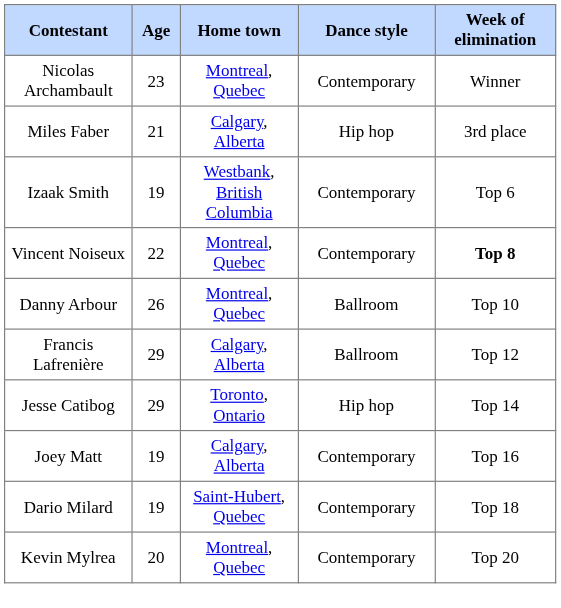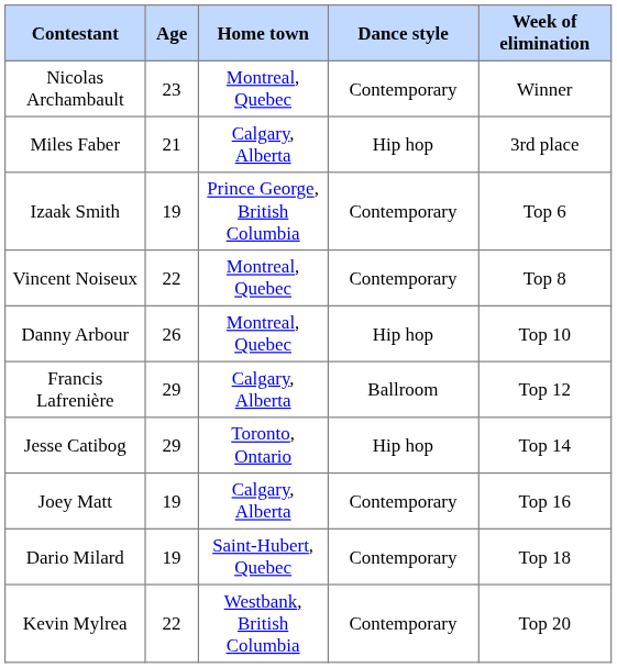 <table border="1" cellpadding="4" cellspacing="0" style="text-align:center; font-size:90%; border-collapse:collapse;" width=75%>
 <tr style="background:#C1D8FF;">
 <th width=12%>Contestant</th>
 <th width=4%; align=center>Age</th>
 <th width=15%>Home town</th>
 <th width=12%>Dance style</th>
 <th width=12%>Week of elimination</th>
 </tr>
 <tr>
 <td>Nicolas Archambault</td>
 <td>23</td>
 <td><a href='#'>Montreal</a>, <a href='#'>Quebec</a></td>
 <td>Contemporary</td>
 <td>Winner</td>
 </tr>
 <tr>
 <td>Miles Faber</td>
 <td>21</td>
 <td><a href='#'>Calgary</a>, <a href='#'>Alberta</a></td>
 <td>Hip hop</td>
 <td>3rd place</td>
 </tr>
 <tr>
 <td>Izaak Smith</td>
 <td>19</td>
-<td><a href='#'>Westbank</a>, <a href='#'>British Columbia</a></td>
+<td><a href='#'>Prince George</a>, <a href='#'>British Columbia</a></td>
 <td>Contemporary</td>
 <td>Top 6</td>
 </tr>
 <tr>
 <td>Vincent Noiseux</td>
 <td>22</td>
 <td><a href='#'>Montreal</a>, <a href='#'>Quebec</a></td>
 <td>Contemporary</td>
-<td><strong>Top 8</strong></td>
+<td>Top 8</td>
 </tr>
 <tr>
 <td>Danny Arbour</td>
 <td>26</td>
 <td><a href='#'>Montreal</a>, <a href='#'>Quebec</a></td>
-<td>Ballroom</td>
+<td>Hip hop</td>
 <td>Top 10</td>
 </tr>
 <tr>
 <td>Francis Lafrenière</td>
 <td>29</td>
 <td><a href='#'>Calgary</a>, <a href='#'>Alberta</a></td>
 <td>Ballroom</td>
 <td>Top 12</td>
 </tr>
 <tr>
 <td>Jesse Catibog</td>
 <td>29</td>
 <td><a href='#'>Toronto</a>, <a href='#'>Ontario</a></td>
 <td>Hip hop</td>
 <td>Top 14</td>
 </tr>
 <tr>
 <td>Joey Matt</td>
 <td>19</td>
 <td><a href='#'>Calgary</a>, <a href='#'>Alberta</a></td>
 <td>Contemporary</td>
 <td>Top 16</td>
 </tr>
 <tr>
 <td>Dario Milard</td>
 <td>19</td>
 <td><a href='#'>Saint-Hubert</a>, <a href='#'>Quebec</a></td>
 <td>Contemporary</td>
 <td>Top 18</td>
 </tr>
 <tr>
 <td>Kevin Mylrea</td>
-<td>20</td>
-<td><a href='#'>Montreal</a>, <a href='#'>Quebec</a></td>
+<td>22</td>
+<td><a href='#'>Westbank</a>, <a href='#'>British Columbia</a></td>
 <td>Contemporary</td>
 <td>Top 20</td>
 </tr>
 </table>
